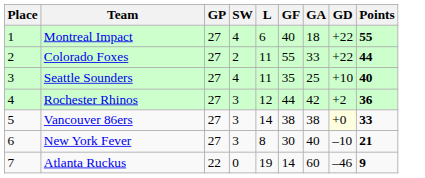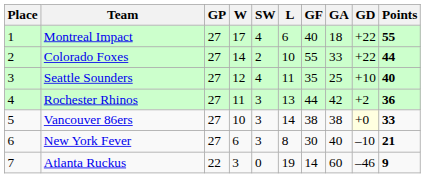 <table class="wikitable">
 <tr>
 <th>Place</th>
 <th width="190">Team</th>
 <th width="20">GP</th>
+<th width="20">W</th>
 <th width="20">SW</th>
 <th width="20">L</th>
 <th width="20">GF</th>
 <th width="20">GA</th>
 <th width="20">GD</th>
 <th>Points</th>
 </tr>
 <tr bgcolor=#ccffcc>
 <td>1</td>
 <td><a href='#'>Montreal Impact</a></td>
 <td>27</td>
+<td>17</td>
 <td>4</td>
 <td>6</td>
 <td>40</td>
 <td>18</td>
 <td>+22</td>
 <td><strong>55</strong></td>
 </tr>
 <tr bgcolor=#ccffcc>
 <td>2</td>
 <td><a href='#'>Colorado Foxes</a></td>
 <td>27</td>
+<td>14</td>
 <td>2</td>
-<td>11</td>
+<td>10</td>
 <td>55</td>
 <td>33</td>
 <td>+22</td>
 <td><strong>44</strong></td>
 </tr>
 <tr bgcolor=#ccffcc>
 <td>3</td>
 <td><a href='#'>Seattle Sounders</a></td>
 <td>27</td>
+<td>12</td>
 <td>4</td>
 <td>11</td>
 <td>35</td>
 <td>25</td>
 <td>+10</td>
 <td><strong>40</strong></td>
 </tr>
 <tr bgcolor=#ccffcc>
 <td>4</td>
 <td><a href='#'>Rochester Rhinos</a></td>
 <td>27</td>
+<td>11</td>
 <td>3</td>
-<td>12</td>
+<td>13</td>
 <td>44</td>
 <td>42</td>
 <td>+2</td>
 <td><strong>36</strong></td>
 </tr>
 <tr>
 <td>5</td>
 <td><a href='#'>Vancouver 86ers</a></td>
 <td>27</td>
+<td>10</td>
 <td>3</td>
 <td>14</td>
 <td>38</td>
 <td>38</td>
 <td style="background: lightyellow;">+0</td>
 <td><strong>33</strong></td>
 </tr>
 <tr>
 <td>6</td>
 <td><a href='#'>New York Fever</a></td>
 <td>27</td>
+<td>6</td>
 <td>3</td>
 <td>8</td>
 <td>30</td>
 <td>40</td>
 <td>–10</td>
 <td><strong>21</strong></td>
 </tr>
 <tr>
 <td>7</td>
 <td><a href='#'>Atlanta Ruckus</a></td>
 <td>22</td>
+<td>3</td>
 <td>0</td>
 <td>19</td>
 <td>14</td>
 <td>60</td>
 <td>–46</td>
 <td><strong>9</strong></td>
 </tr>
 </table>
